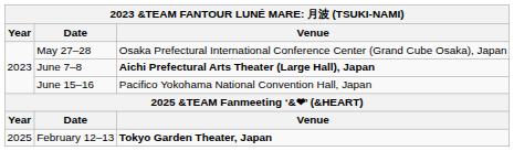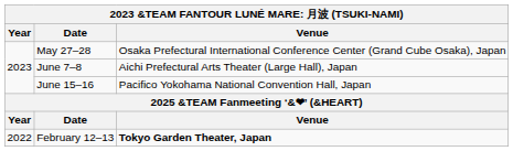 <table class="wikitable">
 <tr>
 <th colspan="3">2023 &TEAM FANTOUR LUNÉ MARE: 月波 (TSUKI-NAMI)</th>
 </tr>
 <tr>
 <th>Year</th>
 <th>Date</th>
 <th>Venue</th>
 </tr>
 <tr>
 <td rowspan="3">2023</td>
 <td>May 27–28</td>
 <td>Osaka Prefectural International Conference Center (Grand Cube Osaka), Japan</td>
 </tr>
 <tr>
 <td>June 7–8</td>
-<td><strong>Aichi Prefectural Arts Theater (Large Hall), Japan</strong></td>
+<td>Aichi Prefectural Arts Theater (Large Hall), Japan</td>
 </tr>
 <tr>
 <td>June 15–16</td>
 <td>Pacifico Yokohama National Convention Hall, Japan</td>
 </tr>
 <tr>
 <th colspan="3">2025 &TEAM Fanmeeting ‘&︎❤︎’  (&HEART)</th>
 </tr>
 <tr>
 <th>Year</th>
 <th>Date</th>
 <th>Venue</th>
 </tr>
 <tr>
-<td>2025</td>
+<td>2022</td>
 <td>February 12–13</td>
 <td><strong>Tokyo Garden Theater, Japan</strong></td>
 </tr>
 </table>
